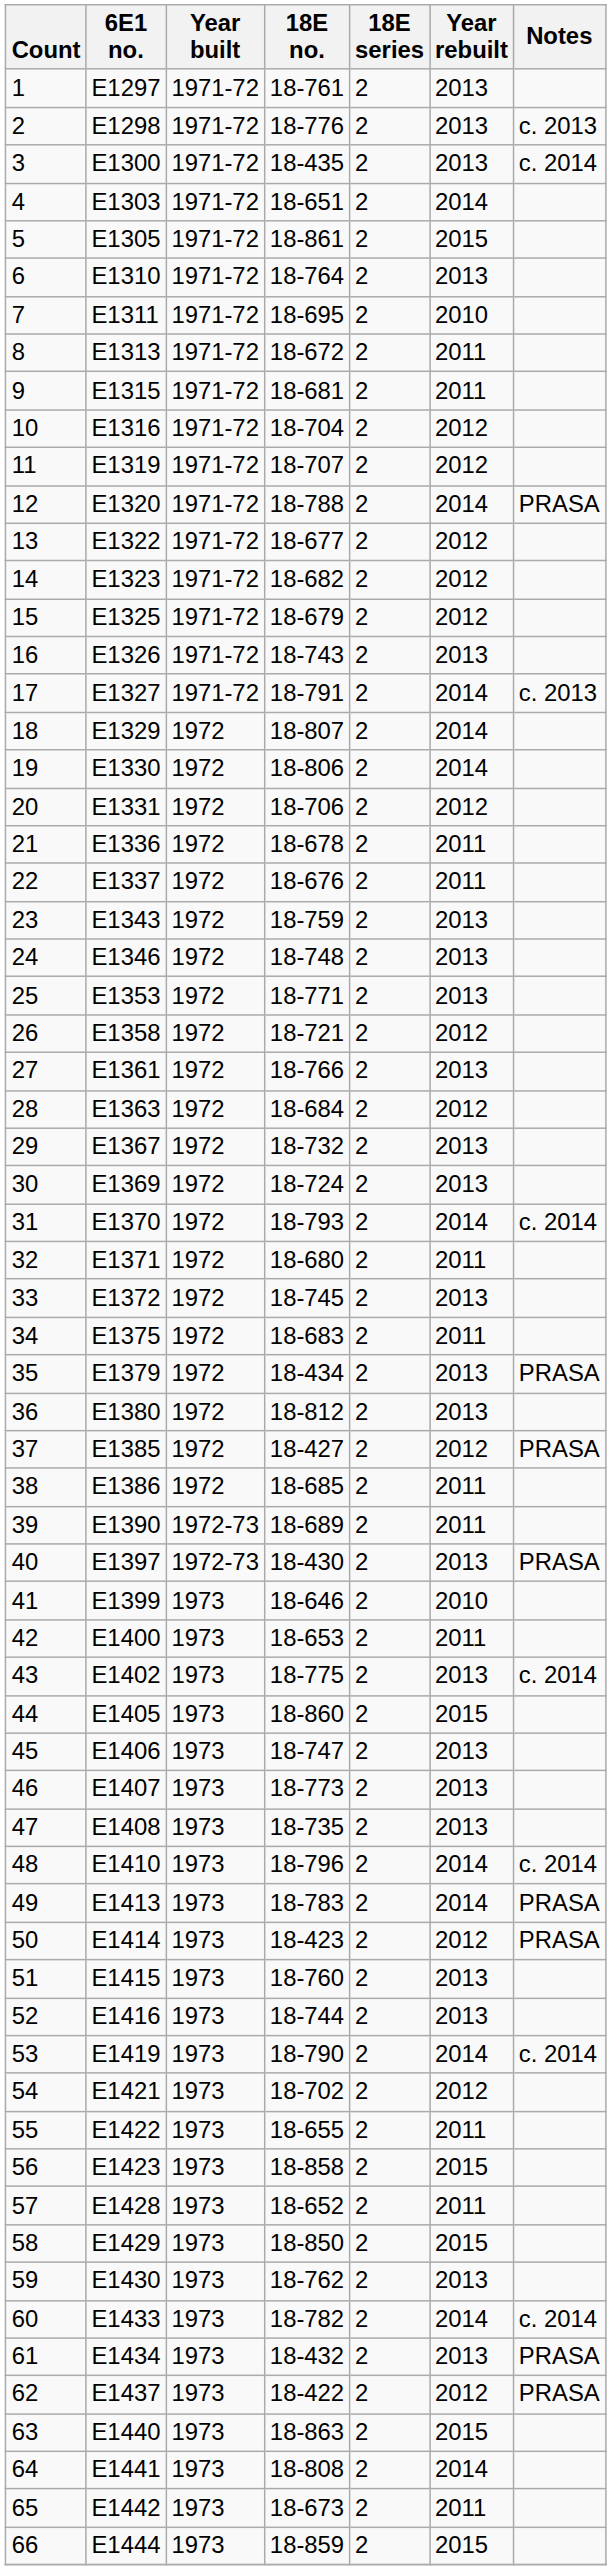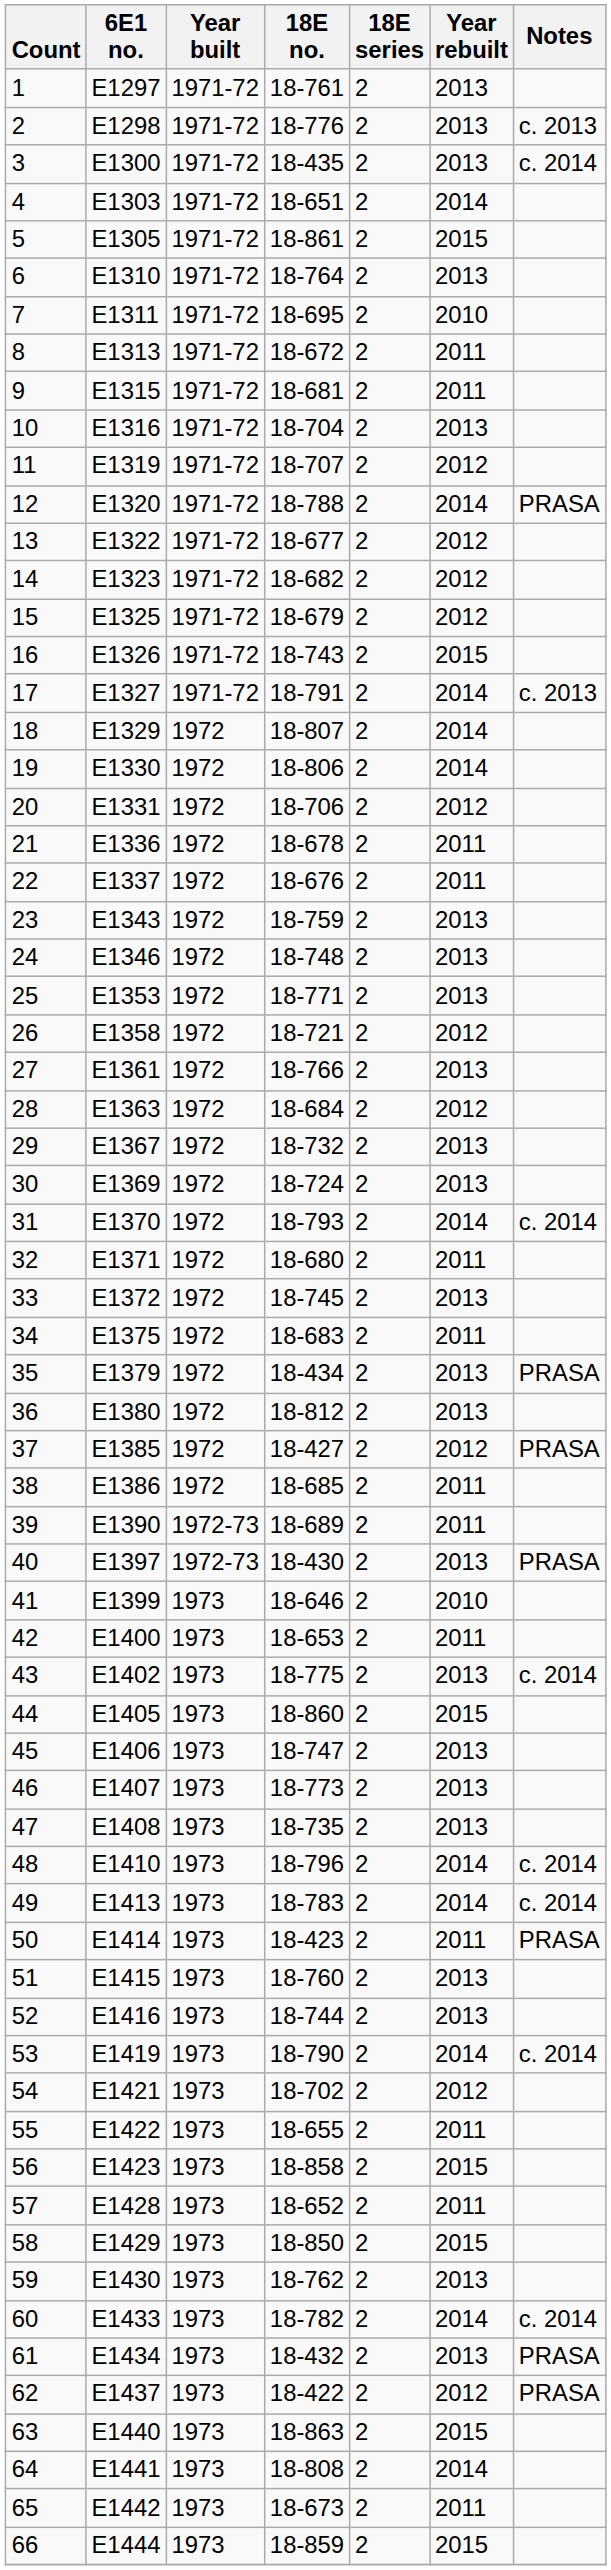 <table class="wikitable collapsible collapsed sortable" style="margin:0.5em auto; font-size:100%;">
 <tr>
 <th><br>Count</th>
 <th>6E1<br>no.</th>
 <th>Year<br>built</th>
 <th>18E<br>no.</th>
 <th>18E<br>series</th>
 <th>Year<br>rebuilt</th>
 <th>Notes</th>
 </tr>
 <tr>
 <td>1</td>
 <td>E1297</td>
 <td>1971-72</td>
 <td>18-761</td>
 <td>2</td>
 <td>2013</td>
 <td></td>
 </tr>
 <tr>
 <td>2</td>
 <td>E1298</td>
 <td>1971-72</td>
 <td>18-776</td>
 <td>2</td>
 <td>2013</td>
 <td>c. 2013</td>
 </tr>
 <tr>
 <td>3</td>
 <td>E1300</td>
 <td>1971-72</td>
 <td>18-435</td>
 <td>2</td>
 <td>2013</td>
 <td>c. 2014</td>
 </tr>
 <tr>
 <td>4</td>
 <td>E1303</td>
 <td>1971-72</td>
 <td>18-651</td>
 <td>2</td>
 <td>2014</td>
 <td></td>
 </tr>
 <tr>
 <td>5</td>
 <td>E1305</td>
 <td>1971-72</td>
 <td>18-861</td>
 <td>2</td>
 <td>2015</td>
 <td></td>
 </tr>
 <tr>
 <td>6</td>
 <td>E1310</td>
 <td>1971-72</td>
 <td>18-764</td>
 <td>2</td>
 <td>2013</td>
 <td></td>
 </tr>
 <tr>
 <td>7</td>
 <td>E1311</td>
 <td>1971-72</td>
 <td>18-695</td>
 <td>2</td>
 <td>2010</td>
 <td></td>
 </tr>
 <tr>
 <td>8</td>
 <td>E1313</td>
 <td>1971-72</td>
 <td>18-672</td>
 <td>2</td>
 <td>2011</td>
 <td></td>
 </tr>
 <tr>
 <td>9</td>
 <td>E1315</td>
 <td>1971-72</td>
 <td>18-681</td>
 <td>2</td>
 <td>2011</td>
 <td></td>
 </tr>
 <tr>
 <td>10</td>
 <td>E1316</td>
 <td>1971-72</td>
 <td>18-704</td>
 <td>2</td>
-<td>2012</td>
+<td>2013</td>
 <td></td>
 </tr>
 <tr>
 <td>11</td>
 <td>E1319</td>
 <td>1971-72</td>
 <td>18-707</td>
 <td>2</td>
 <td>2012</td>
 <td></td>
 </tr>
 <tr>
 <td>12</td>
 <td>E1320</td>
 <td>1971-72</td>
 <td>18-788</td>
 <td>2</td>
 <td>2014</td>
 <td>PRASA</td>
 </tr>
 <tr>
 <td>13</td>
 <td>E1322</td>
 <td>1971-72</td>
 <td>18-677</td>
 <td>2</td>
 <td>2012</td>
 <td></td>
 </tr>
 <tr>
 <td>14</td>
 <td>E1323</td>
 <td>1971-72</td>
 <td>18-682</td>
 <td>2</td>
 <td>2012</td>
 <td></td>
 </tr>
 <tr>
 <td>15</td>
 <td>E1325</td>
 <td>1971-72</td>
 <td>18-679</td>
 <td>2</td>
 <td>2012</td>
 <td></td>
 </tr>
 <tr>
 <td>16</td>
 <td>E1326</td>
 <td>1971-72</td>
 <td>18-743</td>
 <td>2</td>
-<td>2013</td>
+<td>2015</td>
 <td></td>
 </tr>
 <tr>
 <td>17</td>
 <td>E1327</td>
 <td>1971-72</td>
 <td>18-791</td>
 <td>2</td>
 <td>2014</td>
 <td>c. 2013</td>
 </tr>
 <tr>
 <td>18</td>
 <td>E1329</td>
 <td>1972</td>
 <td>18-807</td>
 <td>2</td>
 <td>2014</td>
 <td></td>
 </tr>
 <tr>
 <td>19</td>
 <td>E1330</td>
 <td>1972</td>
 <td>18-806</td>
 <td>2</td>
 <td>2014</td>
 <td></td>
 </tr>
 <tr>
 <td>20</td>
 <td>E1331</td>
 <td>1972</td>
 <td>18-706</td>
 <td>2</td>
 <td>2012</td>
 <td></td>
 </tr>
 <tr>
 <td>21</td>
 <td>E1336</td>
 <td>1972</td>
 <td>18-678</td>
 <td>2</td>
 <td>2011</td>
 <td></td>
 </tr>
 <tr>
 <td>22</td>
 <td>E1337</td>
 <td>1972</td>
 <td>18-676</td>
 <td>2</td>
 <td>2011</td>
 <td></td>
 </tr>
 <tr>
 <td>23</td>
 <td>E1343</td>
 <td>1972</td>
 <td>18-759</td>
 <td>2</td>
 <td>2013</td>
 <td></td>
 </tr>
 <tr>
 <td>24</td>
 <td>E1346</td>
 <td>1972</td>
 <td>18-748</td>
 <td>2</td>
 <td>2013</td>
 <td></td>
 </tr>
 <tr>
 <td>25</td>
 <td>E1353</td>
 <td>1972</td>
 <td>18-771</td>
 <td>2</td>
 <td>2013</td>
 <td></td>
 </tr>
 <tr>
 <td>26</td>
 <td>E1358</td>
 <td>1972</td>
 <td>18-721</td>
 <td>2</td>
 <td>2012</td>
 <td></td>
 </tr>
 <tr>
 <td>27</td>
 <td>E1361</td>
 <td>1972</td>
 <td>18-766</td>
 <td>2</td>
 <td>2013</td>
 <td></td>
 </tr>
 <tr>
 <td>28</td>
 <td>E1363</td>
 <td>1972</td>
 <td>18-684</td>
 <td>2</td>
 <td>2012</td>
 <td></td>
 </tr>
 <tr>
 <td>29</td>
 <td>E1367</td>
 <td>1972</td>
 <td>18-732</td>
 <td>2</td>
 <td>2013</td>
 <td></td>
 </tr>
 <tr>
 <td>30</td>
 <td>E1369</td>
 <td>1972</td>
 <td>18-724</td>
 <td>2</td>
 <td>2013</td>
 <td></td>
 </tr>
 <tr>
 <td>31</td>
 <td>E1370</td>
 <td>1972</td>
 <td>18-793</td>
 <td>2</td>
 <td>2014</td>
 <td>c. 2014</td>
 </tr>
 <tr>
 <td>32</td>
 <td>E1371</td>
 <td>1972</td>
 <td>18-680</td>
 <td>2</td>
 <td>2011</td>
 <td></td>
 </tr>
 <tr>
 <td>33</td>
 <td>E1372</td>
 <td>1972</td>
 <td>18-745</td>
 <td>2</td>
 <td>2013</td>
 <td></td>
 </tr>
 <tr>
 <td>34</td>
 <td>E1375</td>
 <td>1972</td>
 <td>18-683</td>
 <td>2</td>
 <td>2011</td>
 <td></td>
 </tr>
 <tr>
 <td>35</td>
 <td>E1379</td>
 <td>1972</td>
 <td>18-434</td>
 <td>2</td>
 <td>2013</td>
 <td>PRASA</td>
 </tr>
 <tr>
 <td>36</td>
 <td>E1380</td>
 <td>1972</td>
 <td>18-812</td>
 <td>2</td>
 <td>2013</td>
 <td></td>
 </tr>
 <tr>
 <td>37</td>
 <td>E1385</td>
 <td>1972</td>
 <td>18-427</td>
 <td>2</td>
 <td>2012</td>
 <td>PRASA</td>
 </tr>
 <tr>
 <td>38</td>
 <td>E1386</td>
 <td>1972</td>
 <td>18-685</td>
 <td>2</td>
 <td>2011</td>
 <td></td>
 </tr>
 <tr>
 <td>39</td>
 <td>E1390</td>
 <td>1972-73</td>
 <td>18-689</td>
 <td>2</td>
 <td>2011</td>
 <td></td>
 </tr>
 <tr>
 <td>40</td>
 <td>E1397</td>
 <td>1972-73</td>
 <td>18-430</td>
 <td>2</td>
 <td>2013</td>
 <td>PRASA</td>
 </tr>
 <tr>
 <td>41</td>
 <td>E1399</td>
 <td>1973</td>
 <td>18-646</td>
 <td>2</td>
 <td>2010</td>
 <td></td>
 </tr>
 <tr>
 <td>42</td>
 <td>E1400</td>
 <td>1973</td>
 <td>18-653</td>
 <td>2</td>
 <td>2011</td>
 <td></td>
 </tr>
 <tr>
 <td>43</td>
 <td>E1402</td>
 <td>1973</td>
 <td>18-775</td>
 <td>2</td>
 <td>2013</td>
 <td>c. 2014</td>
 </tr>
 <tr>
 <td>44</td>
 <td>E1405</td>
 <td>1973</td>
 <td>18-860</td>
 <td>2</td>
 <td>2015</td>
 <td></td>
 </tr>
 <tr>
 <td>45</td>
 <td>E1406</td>
 <td>1973</td>
 <td>18-747</td>
 <td>2</td>
 <td>2013</td>
 <td></td>
 </tr>
 <tr>
 <td>46</td>
 <td>E1407</td>
 <td>1973</td>
 <td>18-773</td>
 <td>2</td>
 <td>2013</td>
 <td></td>
 </tr>
 <tr>
 <td>47</td>
 <td>E1408</td>
 <td>1973</td>
 <td>18-735</td>
 <td>2</td>
 <td>2013</td>
 <td></td>
 </tr>
 <tr>
 <td>48</td>
 <td>E1410</td>
 <td>1973</td>
 <td>18-796</td>
 <td>2</td>
 <td>2014</td>
 <td>c. 2014</td>
 </tr>
 <tr>
 <td>49</td>
 <td>E1413</td>
 <td>1973</td>
 <td>18-783</td>
 <td>2</td>
 <td>2014</td>
-<td>PRASA</td>
+<td>c. 2014</td>
 </tr>
 <tr>
 <td>50</td>
 <td>E1414</td>
 <td>1973</td>
 <td>18-423</td>
 <td>2</td>
-<td>2012</td>
+<td>2011</td>
 <td>PRASA</td>
 </tr>
 <tr>
 <td>51</td>
 <td>E1415</td>
 <td>1973</td>
 <td>18-760</td>
 <td>2</td>
 <td>2013</td>
 <td></td>
 </tr>
 <tr>
 <td>52</td>
 <td>E1416</td>
 <td>1973</td>
 <td>18-744</td>
 <td>2</td>
 <td>2013</td>
 <td></td>
 </tr>
 <tr>
 <td>53</td>
 <td>E1419</td>
 <td>1973</td>
 <td>18-790</td>
 <td>2</td>
 <td>2014</td>
 <td>c. 2014</td>
 </tr>
 <tr>
 <td>54</td>
 <td>E1421</td>
 <td>1973</td>
 <td>18-702</td>
 <td>2</td>
 <td>2012</td>
 <td></td>
 </tr>
 <tr>
 <td>55</td>
 <td>E1422</td>
 <td>1973</td>
 <td>18-655</td>
 <td>2</td>
 <td>2011</td>
 <td></td>
 </tr>
 <tr>
 <td>56</td>
 <td>E1423</td>
 <td>1973</td>
 <td>18-858</td>
 <td>2</td>
 <td>2015</td>
 <td></td>
 </tr>
 <tr>
 <td>57</td>
 <td>E1428</td>
 <td>1973</td>
 <td>18-652</td>
 <td>2</td>
 <td>2011</td>
 <td></td>
 </tr>
 <tr>
 <td>58</td>
 <td>E1429</td>
 <td>1973</td>
 <td>18-850</td>
 <td>2</td>
 <td>2015</td>
 <td></td>
 </tr>
 <tr>
 <td>59</td>
 <td>E1430</td>
 <td>1973</td>
 <td>18-762</td>
 <td>2</td>
 <td>2013</td>
 <td></td>
 </tr>
 <tr>
 <td>60</td>
 <td>E1433</td>
 <td>1973</td>
 <td>18-782</td>
 <td>2</td>
 <td>2014</td>
 <td>c. 2014</td>
 </tr>
 <tr>
 <td>61</td>
 <td>E1434</td>
 <td>1973</td>
 <td>18-432</td>
 <td>2</td>
 <td>2013</td>
 <td>PRASA</td>
 </tr>
 <tr>
 <td>62</td>
 <td>E1437</td>
 <td>1973</td>
 <td>18-422</td>
 <td>2</td>
 <td>2012</td>
 <td>PRASA</td>
 </tr>
 <tr>
 <td>63</td>
 <td>E1440</td>
 <td>1973</td>
 <td>18-863</td>
 <td>2</td>
 <td>2015</td>
 <td></td>
 </tr>
 <tr>
 <td>64</td>
 <td>E1441</td>
 <td>1973</td>
 <td>18-808</td>
 <td>2</td>
 <td>2014</td>
 <td></td>
 </tr>
 <tr>
 <td>65</td>
 <td>E1442</td>
 <td>1973</td>
 <td>18-673</td>
 <td>2</td>
 <td>2011</td>
 <td></td>
 </tr>
 <tr>
 <td>66</td>
 <td>E1444</td>
 <td>1973</td>
 <td>18-859</td>
 <td>2</td>
 <td>2015</td>
 <td></td>
 </tr>
 <tr>
 </tr>
 </table>
